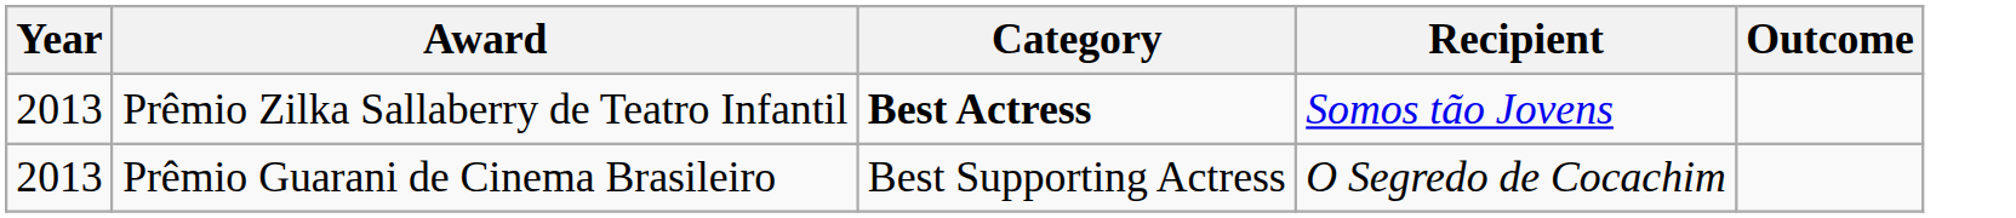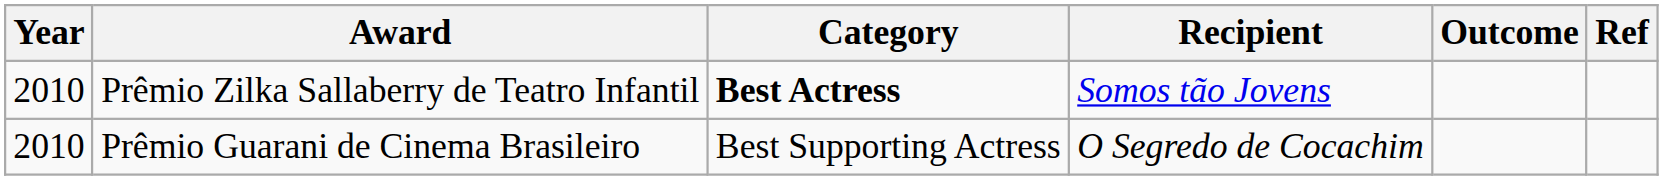 <table class="wikitable">
 <tr>
 <th>Year</th>
 <th>Award</th>
 <th>Category</th>
 <th>Recipient</th>
 <th>Outcome</th>
+<th>Ref</th>
 </tr>
 <tr>
-<td>2013</td>
+<td>2010</td>
 <td>Prêmio Zilka Sallaberry de Teatro Infantil</td>
 <td><strong>Best Actress</strong></td>
 <td><em><a href='#'>Somos tão Jovens</a></em></td>
 <td></td>
+<td></td>
 </tr>
 <tr>
-<td>2013</td>
+<td>2010</td>
 <td>Prêmio Guarani de Cinema Brasileiro</td>
 <td>Best Supporting Actress</td>
 <td><em>O Segredo de Cocachim</em></td>
 <td></td>
+<td></td>
 </tr>
 </table>
